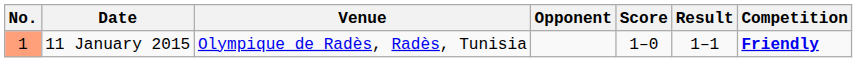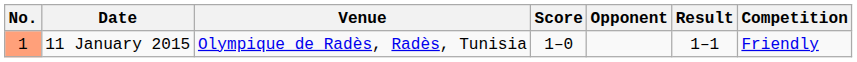 <table class="wikitable sortable">
 <tr>
 <th scope="col">No.</th>
 <th scope="col">Date</th>
 <th scope="col">Venue</th>
+<th scope="col">Score</th>
 <th scope="col">Opponent</th>
-<th scope="col">Score</th>
 <th scope="col">Result</th>
 <th scope="col">Competition</th>
 </tr>
 <tr>
 <td align="center" style="background: lightsalmon;">1</td>
 <td>11 January 2015</td>
 <td><a href='#'>Olympique de Radès</a>, <a href='#'>Radès</a>, Tunisia</td>
+<td align="center">1–0</td>
 <td></td>
-<td align="center">1–0</td>
 <td align="center">1–1</td>
-<td><strong><a href='#'>Friendly</a></strong></td>
+<td><a href='#'>Friendly</a></td>
 </tr>
 </table>
